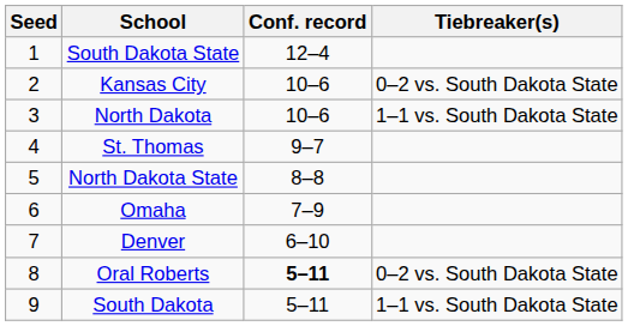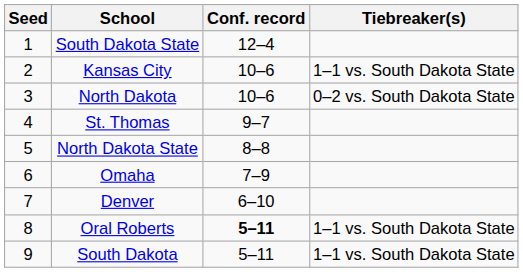 <table class="wikitable" style="white-space:nowrap; font-size:95%;text-align:center">
 <tr>
 <th>Seed</th>
 <th>School</th>
 <th>Conf. record</th>
 <th>Tiebreaker(s)</th>
 </tr>
 <tr>
 <td>1</td>
 <td><a href='#'>South Dakota State</a></td>
 <td>12–4</td>
 <td></td>
 </tr>
 <tr>
 <td>2</td>
 <td><a href='#'>Kansas City</a></td>
 <td>10–6</td>
-<td>0–2 vs. South Dakota State</td>
+<td>1–1 vs. South Dakota State</td>
 </tr>
 <tr>
 <td>3</td>
 <td><a href='#'>North Dakota</a></td>
 <td>10–6</td>
-<td>1–1 vs. South Dakota State</td>
+<td>0–2 vs. South Dakota State</td>
 </tr>
 <tr>
 <td>4</td>
 <td><a href='#'>St. Thomas</a></td>
 <td>9–7</td>
 <td></td>
 </tr>
 <tr>
 <td>5</td>
 <td><a href='#'>North Dakota State</a></td>
 <td>8–8</td>
 <td></td>
 </tr>
 <tr>
 <td>6</td>
 <td><a href='#'>Omaha</a></td>
 <td>7–9</td>
 <td></td>
 </tr>
 <tr>
 <td>7</td>
 <td><a href='#'>Denver</a></td>
 <td>6–10</td>
 <td></td>
 </tr>
 <tr>
 <td>8</td>
 <td><a href='#'>Oral Roberts</a></td>
 <td><strong>5–11</strong></td>
-<td>0–2 vs. South Dakota State</td>
+<td>1–1 vs. South Dakota State</td>
 </tr>
 <tr>
 <td>9</td>
 <td><a href='#'>South Dakota</a></td>
 <td>5–11</td>
 <td>1–1 vs. South Dakota State</td>
 </tr>
 </table>
